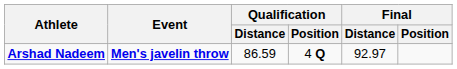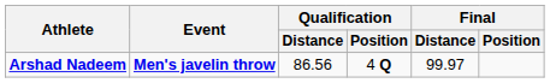 <table class=wikitable style="font-size:90%">
 <tr>
 <th rowspan="2">Athlete</th>
 <th rowspan="2">Event</th>
 <th colspan="2">Qualification</th>
 <th colspan="2">Final</th>
 </tr>
 <tr style="font-size:95%">
 <th>Distance</th>
 <th>Position</th>
 <th>Distance</th>
 <th>Position</th>
 </tr>
 <tr align=center>
 <td align=left><strong><a href='#'>Arshad Nadeem</a></strong></td>
 <td align=left><strong><a href='#'>Men's javelin throw</a></strong></td>
-<td>86.59 </td>
+<td>86.56 </td>
 <td>4 <strong>Q</strong></td>
-<td>92.97 </td>
+<td>99.97 </td>
 <td></td>
 </tr>
 </table>
